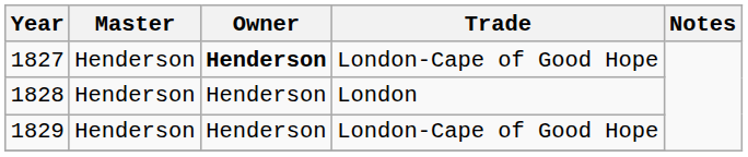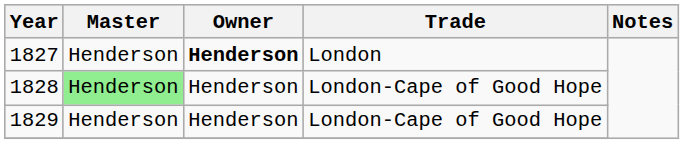 <table class="sortable wikitable">
 <tr>
 <th>Year</th>
 <th>Master</th>
 <th>Owner</th>
 <th>Trade</th>
 <th>Notes</th>
 </tr>
 <tr>
 <td>1827</td>
 <td>Henderson</td>
 <td><strong>Henderson</strong></td>
-<td>London-Cape of Good Hope</td>
+<td>London</td>
 </tr>
 <tr>
 <td>1828</td>
+<td style="background: lightgreen;">Henderson</td>
 <td>Henderson</td>
-<td>Henderson</td>
-<td>London</td>
+<td>London-Cape of Good Hope</td>
 </tr>
 <tr>
 <td>1829</td>
 <td>Henderson</td>
 <td>Henderson</td>
 <td>London-Cape of Good Hope</td>
 </tr>
 <tr>
 </tr>
 </table>
